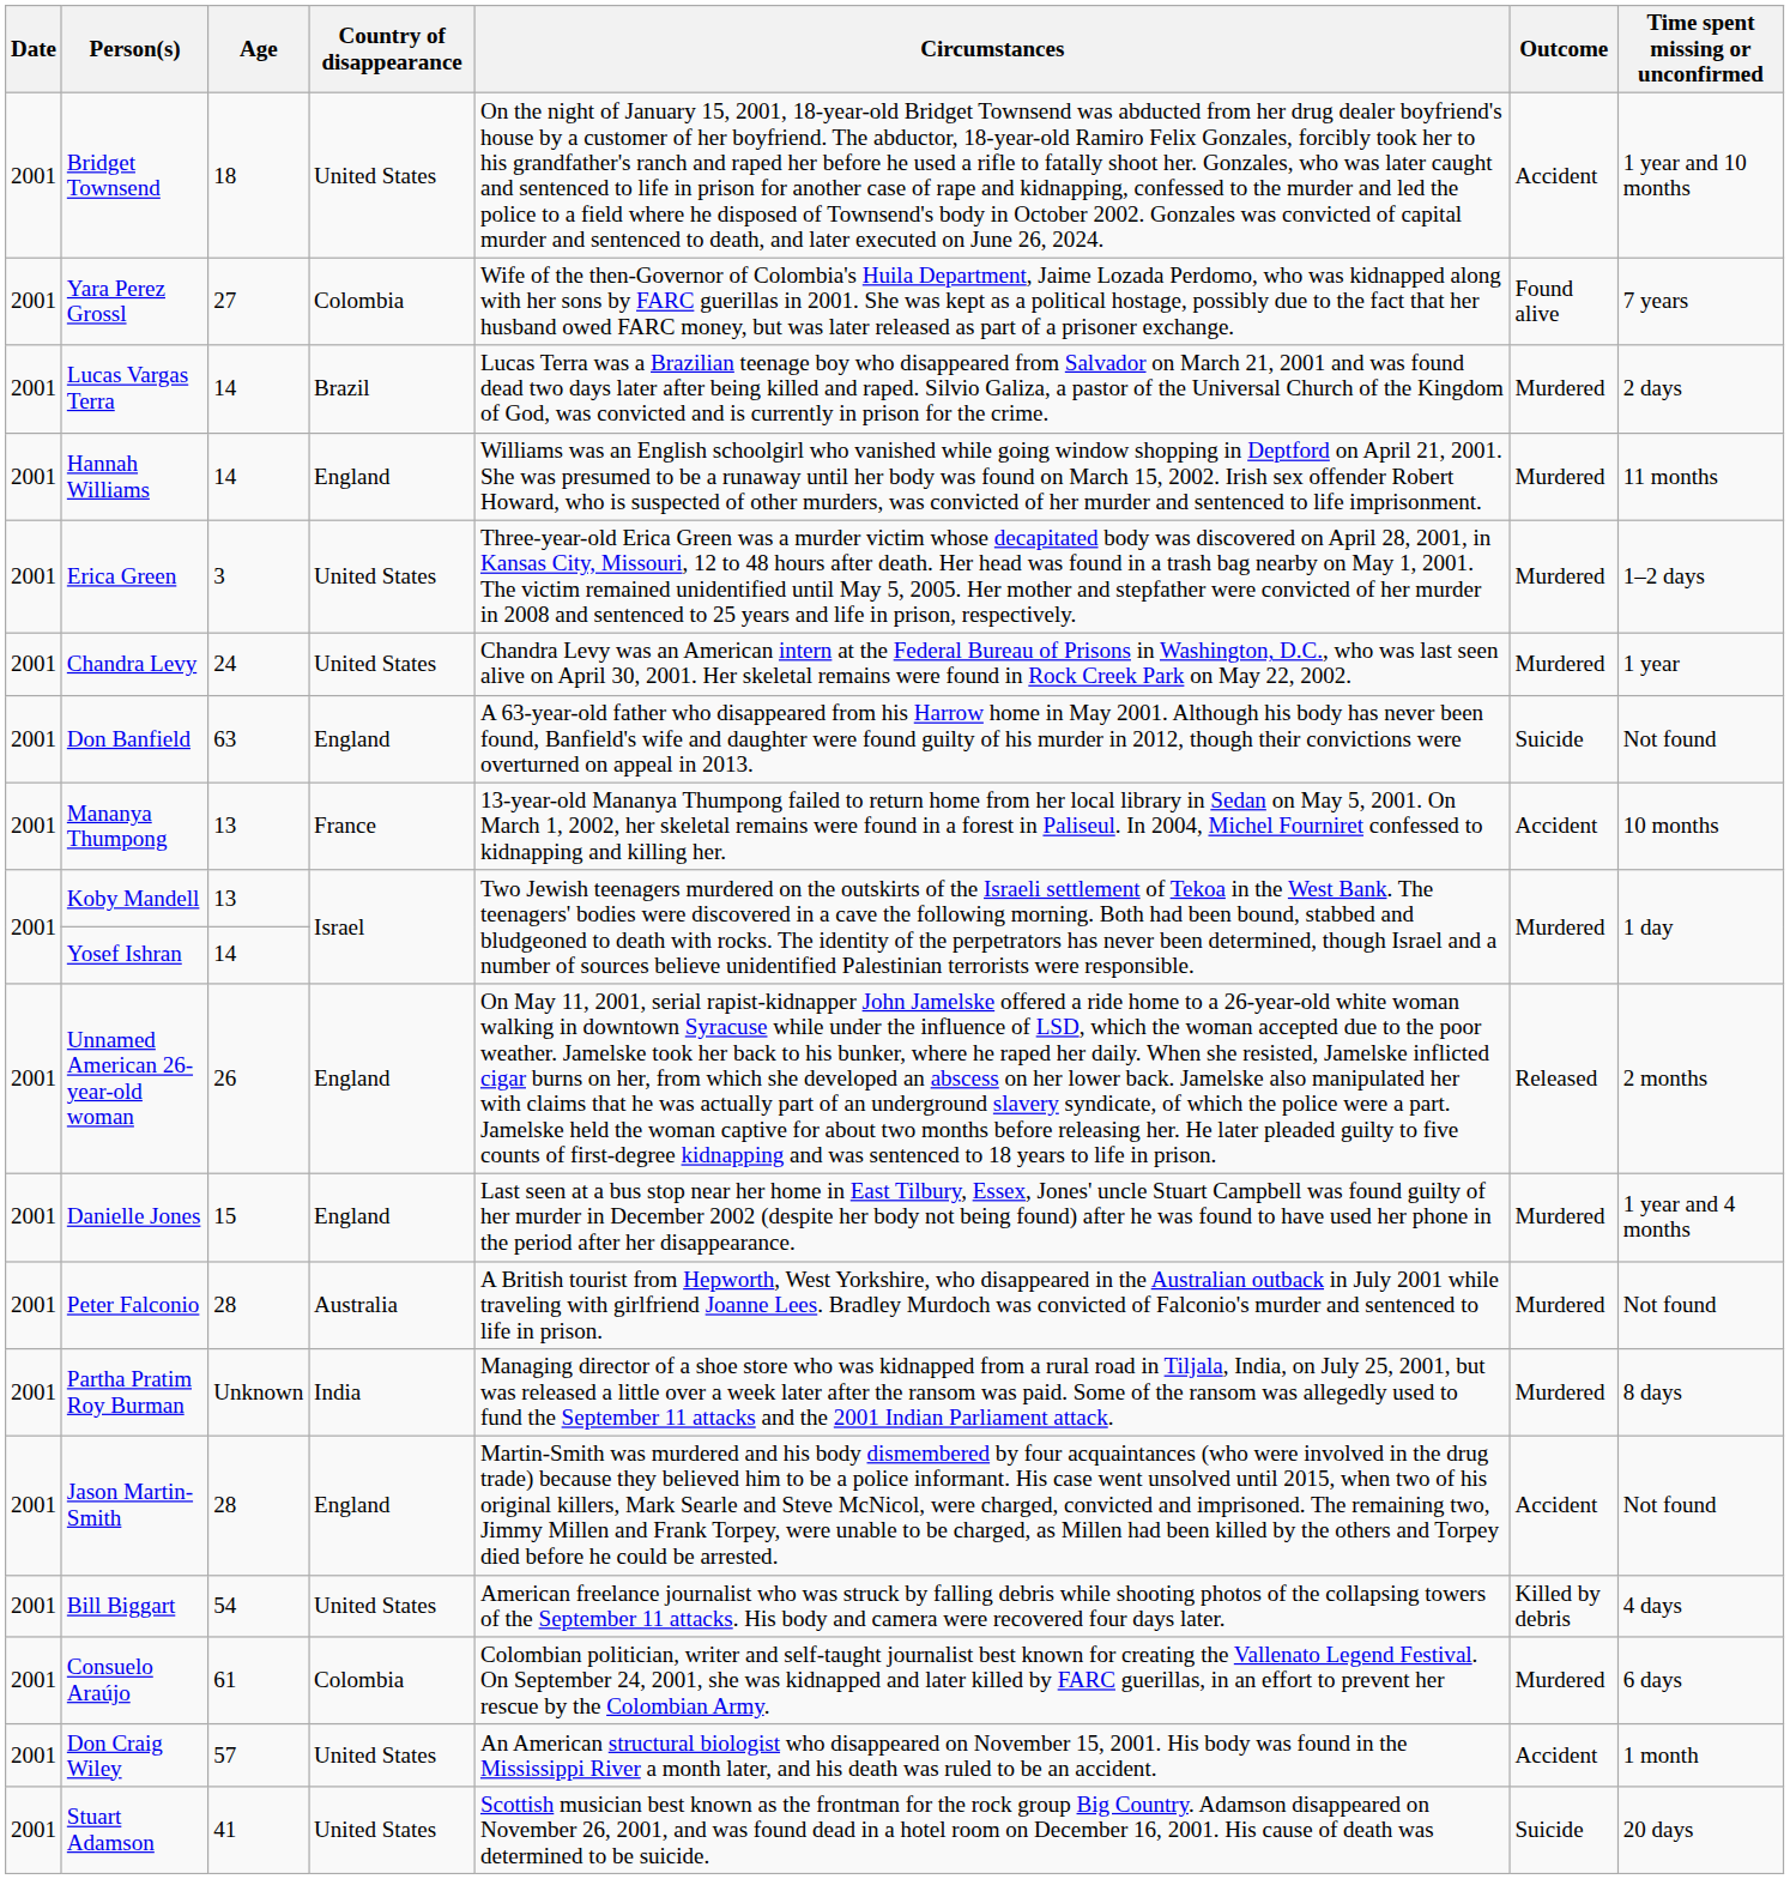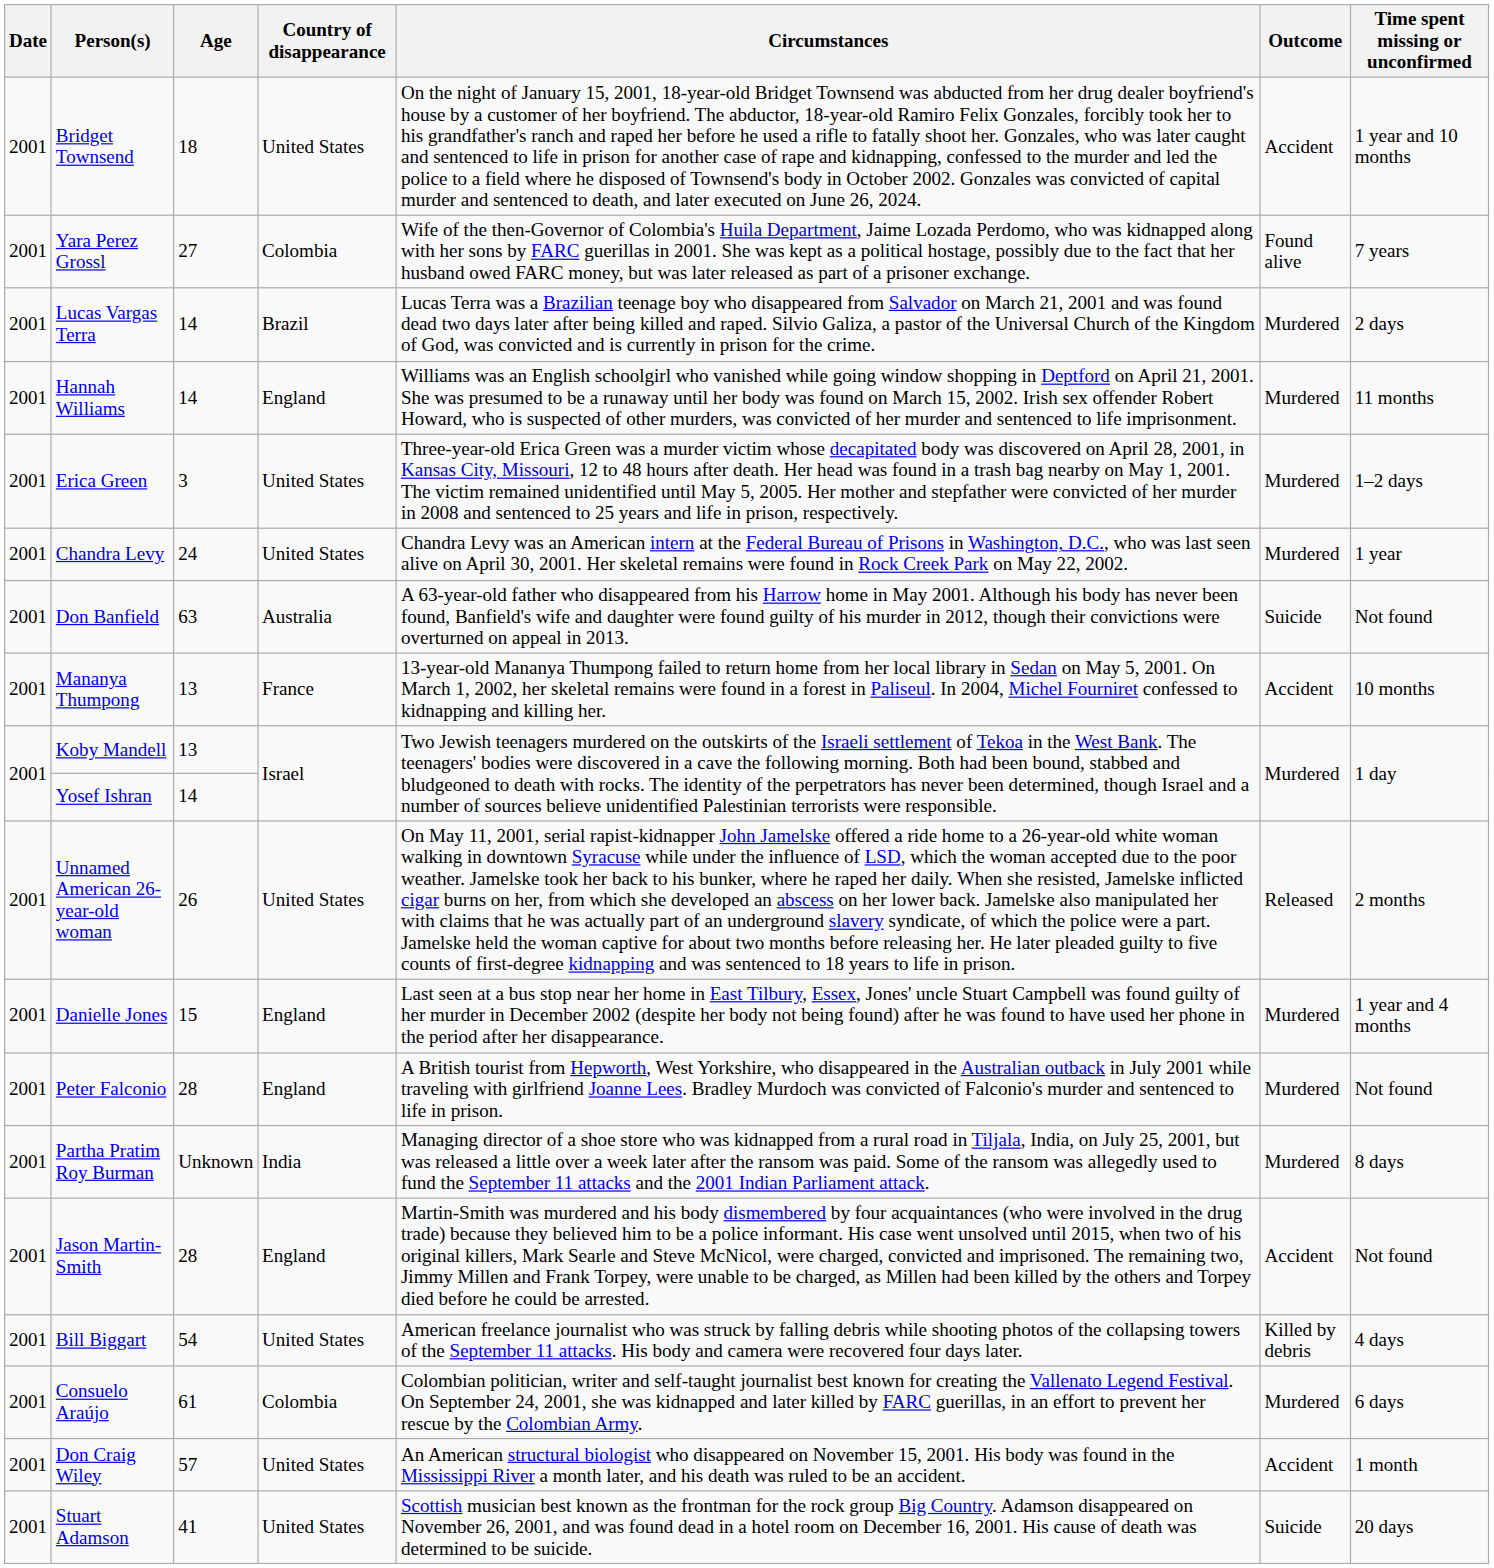 <table class="wikitable sortable zebra">
 <tr>
 <th data-sort-type="isoDate">Date</th>
 <th data-sort-type="text">Person(s)</th>
 <th data-sort-type="text">Age</th>
 <th>Country of disappearance</th>
 <th class="unsortable">Circumstances</th>
 <th data-sort-type="text">Outcome</th>
 <th>Time spent missing or unconfirmed</th>
 </tr>
 <tr>
 <td>2001</td>
 <td><a href='#'>Bridget Townsend</a></td>
 <td>18</td>
 <td>United States</td>
 <td>On the night of January 15, 2001, 18-year-old Bridget Townsend was abducted from her drug dealer boyfriend's house by a customer of her boyfriend. The abductor, 18-year-old Ramiro Felix Gonzales, forcibly took her to his grandfather's ranch and raped her before he used a rifle to fatally shoot her. Gonzales, who was later caught and sentenced to life in prison for another case of rape and kidnapping, confessed to the murder and led the police to a field where he disposed of Townsend's body in October 2002. Gonzales was convicted of capital murder and sentenced to death, and later executed on June 26, 2024.</td>
 <td>Accident</td>
 <td>1 year and 10 months</td>
 </tr>
 <tr>
 <td>2001</td>
 <td><a href='#'>Yara Perez Grossl</a></td>
 <td>27</td>
 <td>Colombia</td>
 <td>Wife of the then-Governor of Colombia's <a href='#'>Huila Department</a>, Jaime Lozada Perdomo, who was kidnapped along with her sons by <a href='#'>FARC</a> guerillas in 2001. She was kept as a political hostage, possibly due to the fact that her husband owed FARC money, but was later released as part of a prisoner exchange.</td>
 <td>Found alive</td>
 <td>7 years</td>
 </tr>
 <tr>
 <td>2001</td>
 <td><a href='#'>Lucas Vargas Terra</a></td>
 <td>14</td>
 <td>Brazil</td>
 <td>Lucas Terra was a <a href='#'>Brazilian</a> teenage boy who disappeared from <a href='#'>Salvador</a> on March 21, 2001 and was found dead two days later after being killed and raped. Silvio Galiza, a pastor of the Universal Church of the Kingdom of God, was convicted and is currently in prison for the crime.</td>
 <td>Murdered</td>
 <td>2 days</td>
 </tr>
 <tr>
 <td>2001</td>
 <td><a href='#'>Hannah Williams</a></td>
 <td>14</td>
 <td>England</td>
 <td>Williams was an English schoolgirl who vanished while going window shopping in <a href='#'>Deptford</a> on April 21, 2001. She was presumed to be a runaway until her body was found on March 15, 2002. Irish sex offender Robert Howard, who is suspected of other murders, was convicted of her murder and sentenced to life imprisonment.</td>
 <td>Murdered</td>
 <td>11 months</td>
 </tr>
 <tr>
 <td data-sort-value="2001-04-27">2001</td>
 <td><a href='#'>Erica Green</a></td>
 <td data-sort-value="003">3</td>
 <td>United States</td>
 <td>Three-year-old Erica Green was a murder victim whose <a href='#'>decapitated</a> body was discovered on April 28, 2001, in <a href='#'>Kansas City, Missouri</a>, 12 to 48 hours after death. Her head was found in a trash bag nearby on May 1, 2001. The victim remained unidentified until May 5, 2005. Her mother and stepfather were convicted of her murder in 2008 and sentenced to 25 years and life in prison, respectively.</td>
 <td>Murdered</td>
 <td>1–2 days</td>
 </tr>
 <tr>
 <td data-sort-value="2001-05-01">2001</td>
 <td><a href='#'>Chandra Levy</a></td>
 <td data-sort-value="024">24</td>
 <td>United States</td>
 <td>Chandra Levy was an American <a href='#'>intern</a> at the <a href='#'>Federal Bureau of Prisons</a> in <a href='#'>Washington, D.C.</a>, who was last seen alive on April 30, 2001. Her skeletal remains were found in <a href='#'>Rock Creek Park</a> on May 22, 2002.</td>
 <td>Murdered</td>
 <td>1 year</td>
 </tr>
 <tr>
 <td data-sort-value="2001-05-11">2001</td>
 <td><a href='#'>Don Banfield</a></td>
 <td data-sort-value="063">63</td>
-<td>England</td>
+<td>Australia</td>
 <td>A 63-year-old father who disappeared from his <a href='#'>Harrow</a> home in May 2001. Although his body has never been found, Banfield's wife and daughter were found guilty of his murder in 2012, though their convictions were overturned on appeal in 2013.</td>
 <td>Suicide</td>
 <td>Not found</td>
 </tr>
 <tr>
 <td>2001</td>
 <td><a href='#'>Mananya Thumpong</a></td>
 <td>13</td>
 <td>France</td>
 <td>13-year-old Mananya Thumpong failed to return home from her local library in <a href='#'>Sedan</a> on May 5, 2001. On March 1, 2002, her skeletal remains were found in a forest in <a href='#'>Paliseul</a>. In 2004, <a href='#'>Michel Fourniret</a> confessed to kidnapping and killing her.</td>
 <td>Accident</td>
 <td>10 months</td>
 </tr>
 <tr>
 <td rowspan="2">2001</td>
 <td><a href='#'>Koby Mandell</a></td>
 <td>13</td>
 <td rowspan="2">Israel</td>
 <td rowspan="2">Two Jewish teenagers murdered on the outskirts of the <a href='#'>Israeli settlement</a> of <a href='#'>Tekoa</a> in the <a href='#'>West Bank</a>. The teenagers' bodies were discovered in a cave the following morning. Both had been bound, stabbed and bludgeoned to death with rocks. The identity of the perpetrators has never been determined, though Israel and a number of sources believe unidentified Palestinian terrorists were responsible.</td>
 <td rowspan="2">Murdered</td>
 <td rowspan="2">1 day</td>
 </tr>
 <tr>
 <td><a href='#'>Yosef Ishran</a></td>
 <td>14</td>
 </tr>
 <tr>
 <td data-sort-value="2001-05-11">2001</td>
 <td><a href='#'>Unnamed American 26-year-old woman</a></td>
 <td data-sort-value="026">26</td>
-<td>England</td>
+<td>United States</td>
 <td>On May 11, 2001, serial rapist-kidnapper <a href='#'>John Jamelske</a> offered a ride home to a 26-year-old white woman walking in downtown <a href='#'>Syracuse</a> while under the influence of <a href='#'>LSD</a>, which the woman accepted due to the poor weather. Jamelske took her back to his bunker, where he raped her daily. When she resisted, Jamelske inflicted <a href='#'>cigar</a> burns on her, from which she developed an <a href='#'>abscess</a> on her lower back. Jamelske also manipulated her with claims that he was actually part of an underground <a href='#'>slavery</a> syndicate, of which the police were a part. Jamelske held the woman captive for about two months before releasing her. He later pleaded guilty to five counts of first-degree <a href='#'>kidnapping</a> and was sentenced to 18 years to life in prison.</td>
 <td>Released</td>
 <td>2 months</td>
 </tr>
 <tr>
 <td data-sort-value="2001-06-18">2001</td>
 <td><a href='#'>Danielle Jones</a></td>
 <td>15</td>
 <td>England</td>
 <td>Last seen at a bus stop near her home in <a href='#'>East Tilbury</a>, <a href='#'>Essex</a>, Jones' uncle Stuart Campbell was found guilty of her murder in December 2002 (despite her body not being found) after he was found to have used her phone in the period after her disappearance.</td>
 <td>Murdered</td>
 <td>1 year and 4 months</td>
 </tr>
 <tr>
 <td data-sort-value="2001-07-01">2001</td>
 <td><a href='#'>Peter Falconio</a></td>
 <td data-sort-value="028">28</td>
-<td>Australia</td>
+<td>England</td>
 <td>A British tourist from <a href='#'>Hepworth</a>, West Yorkshire, who disappeared in the <a href='#'>Australian outback</a> in July 2001 while traveling with girlfriend <a href='#'>Joanne Lees</a>. Bradley Murdoch was convicted of Falconio's murder and sentenced to life in prison.</td>
 <td>Murdered</td>
 <td>Not found</td>
 </tr>
 <tr>
 <td>2001</td>
 <td><a href='#'>Partha Pratim Roy Burman</a></td>
 <td>Unknown</td>
 <td>India</td>
 <td>Managing director of a shoe store who was kidnapped from a rural road in <a href='#'>Tiljala</a>, India, on July 25, 2001, but was released a little over a week later after the ransom was paid. Some of the ransom was allegedly used to fund the <a href='#'>September 11 attacks</a> and the <a href='#'>2001 Indian Parliament attack</a>.</td>
 <td>Murdered</td>
 <td>8 days</td>
 </tr>
 <tr>
 <td>2001</td>
 <td><a href='#'>Jason Martin-Smith</a></td>
 <td>28</td>
 <td>England</td>
 <td>Martin-Smith was murdered and his body <a href='#'>dismembered</a> by four acquaintances (who were involved in the drug trade) because they believed him to be a police informant. His case went unsolved until 2015, when two of his original killers, Mark Searle and Steve McNicol, were charged, convicted and imprisoned. The remaining two, Jimmy Millen and Frank Torpey, were unable to be charged, as Millen had been killed by the others and Torpey died before he could be arrested.</td>
 <td>Accident</td>
 <td>Not found</td>
 </tr>
 <tr>
 <td>2001</td>
 <td><a href='#'>Bill Biggart</a></td>
 <td>54</td>
 <td>United States</td>
 <td>American freelance journalist who was struck by falling debris while shooting photos of the collapsing towers of the <a href='#'>September 11 attacks</a>. His body and camera were recovered four days later.</td>
 <td>Killed by debris</td>
 <td>4 days</td>
 </tr>
 <tr>
 <td>2001</td>
 <td><a href='#'>Consuelo Araújo</a></td>
 <td>61</td>
 <td>Colombia</td>
 <td>Colombian politician, writer and self-taught journalist best known for creating the <a href='#'>Vallenato Legend Festival</a>. On September 24, 2001, she was kidnapped and later killed by <a href='#'>FARC</a> guerillas, in an effort to prevent her rescue by the <a href='#'>Colombian Army</a>.</td>
 <td>Murdered</td>
 <td>6 days</td>
 </tr>
 <tr>
 <td data-sort-value="2001-11-15">2001</td>
 <td><a href='#'>Don Craig Wiley</a></td>
 <td data-sort-value="057">57</td>
 <td>United States</td>
 <td>An American <a href='#'>structural biologist</a> who disappeared on November 15, 2001. His body was found in the <a href='#'>Mississippi River</a> a month later, and his death was ruled to be an accident.</td>
 <td>Accident</td>
 <td>1 month</td>
 </tr>
 <tr>
 <td data-sort-value="2001-11-26">2001</td>
 <td><a href='#'>Stuart Adamson</a></td>
 <td data-sort-value="043">41</td>
 <td>United States</td>
 <td><a href='#'>Scottish</a> musician best known as the frontman for the rock group <a href='#'>Big Country</a>. Adamson disappeared on November 26, 2001, and was found dead in a hotel room on December 16, 2001. His cause of death was determined to be suicide.</td>
 <td>Suicide</td>
 <td>20 days</td>
 </tr>
 </table>
